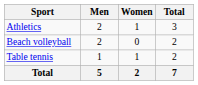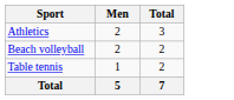 <table class="wikitable sortable" style="text-align:center;">
 <tr>
 <th width=120>Sport</th>
 <th width=55>Men</th>
-<th width=55>Women</th>
 <th width=55>Total</th>
 </tr>
 <tr>
 <td align=left><a href='#'>Athletics</a></td>
 <td>2</td>
-<td>1</td>
 <td>3</td>
 </tr>
 <tr>
 <td align=left><a href='#'>Beach volleyball</a></td>
 <td>2</td>
-<td>0</td>
 <td>2</td>
 </tr>
 <tr>
 <td align=left><a href='#'>Table tennis</a></td>
-<td>1</td>
 <td>1</td>
 <td>2</td>
 </tr>
 <tr>
 <th>Total</th>
 <th>5</th>
-<th>2</th>
 <th>7</th>
 </tr>
 </table>
